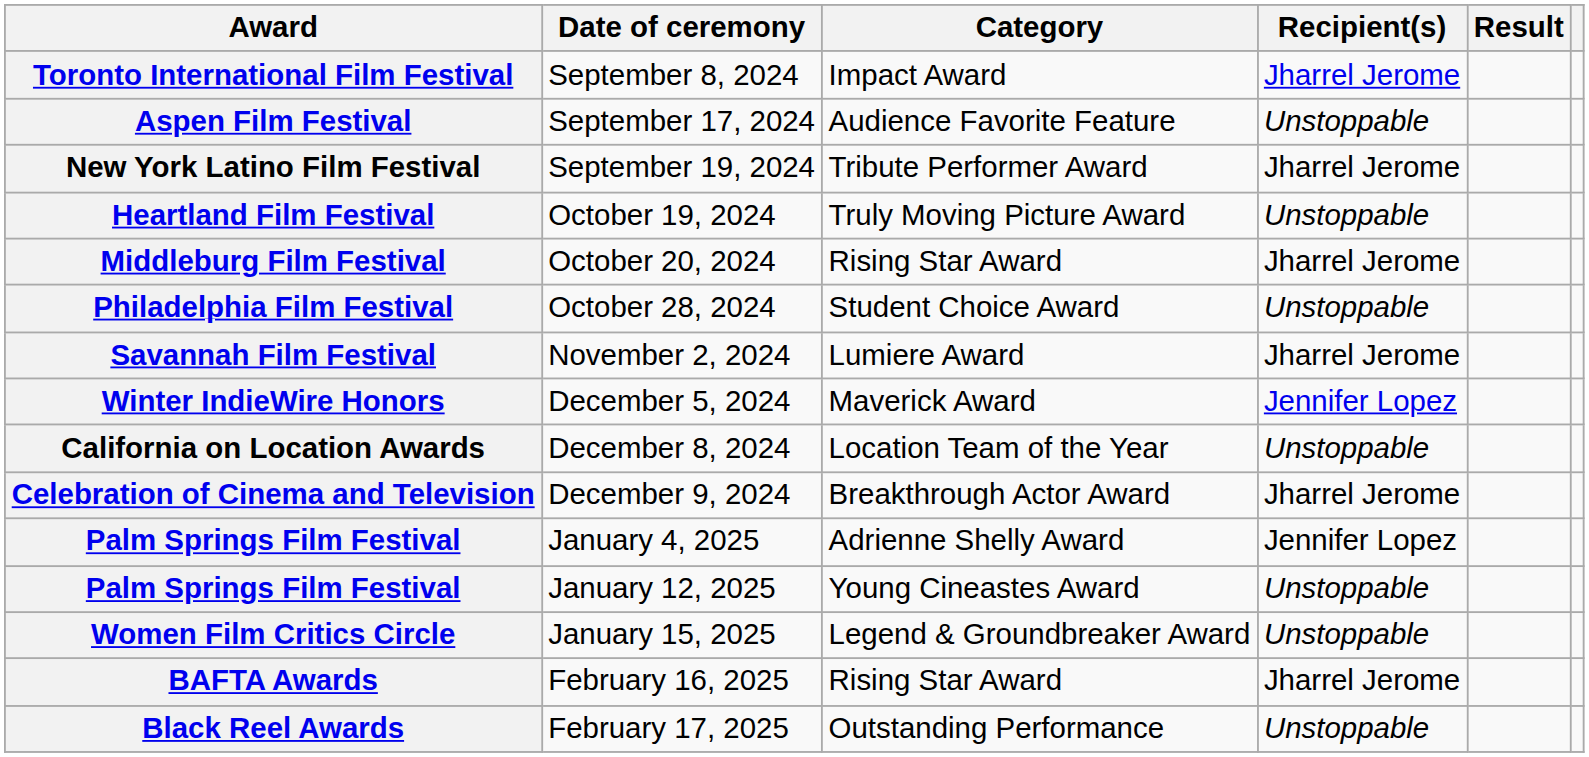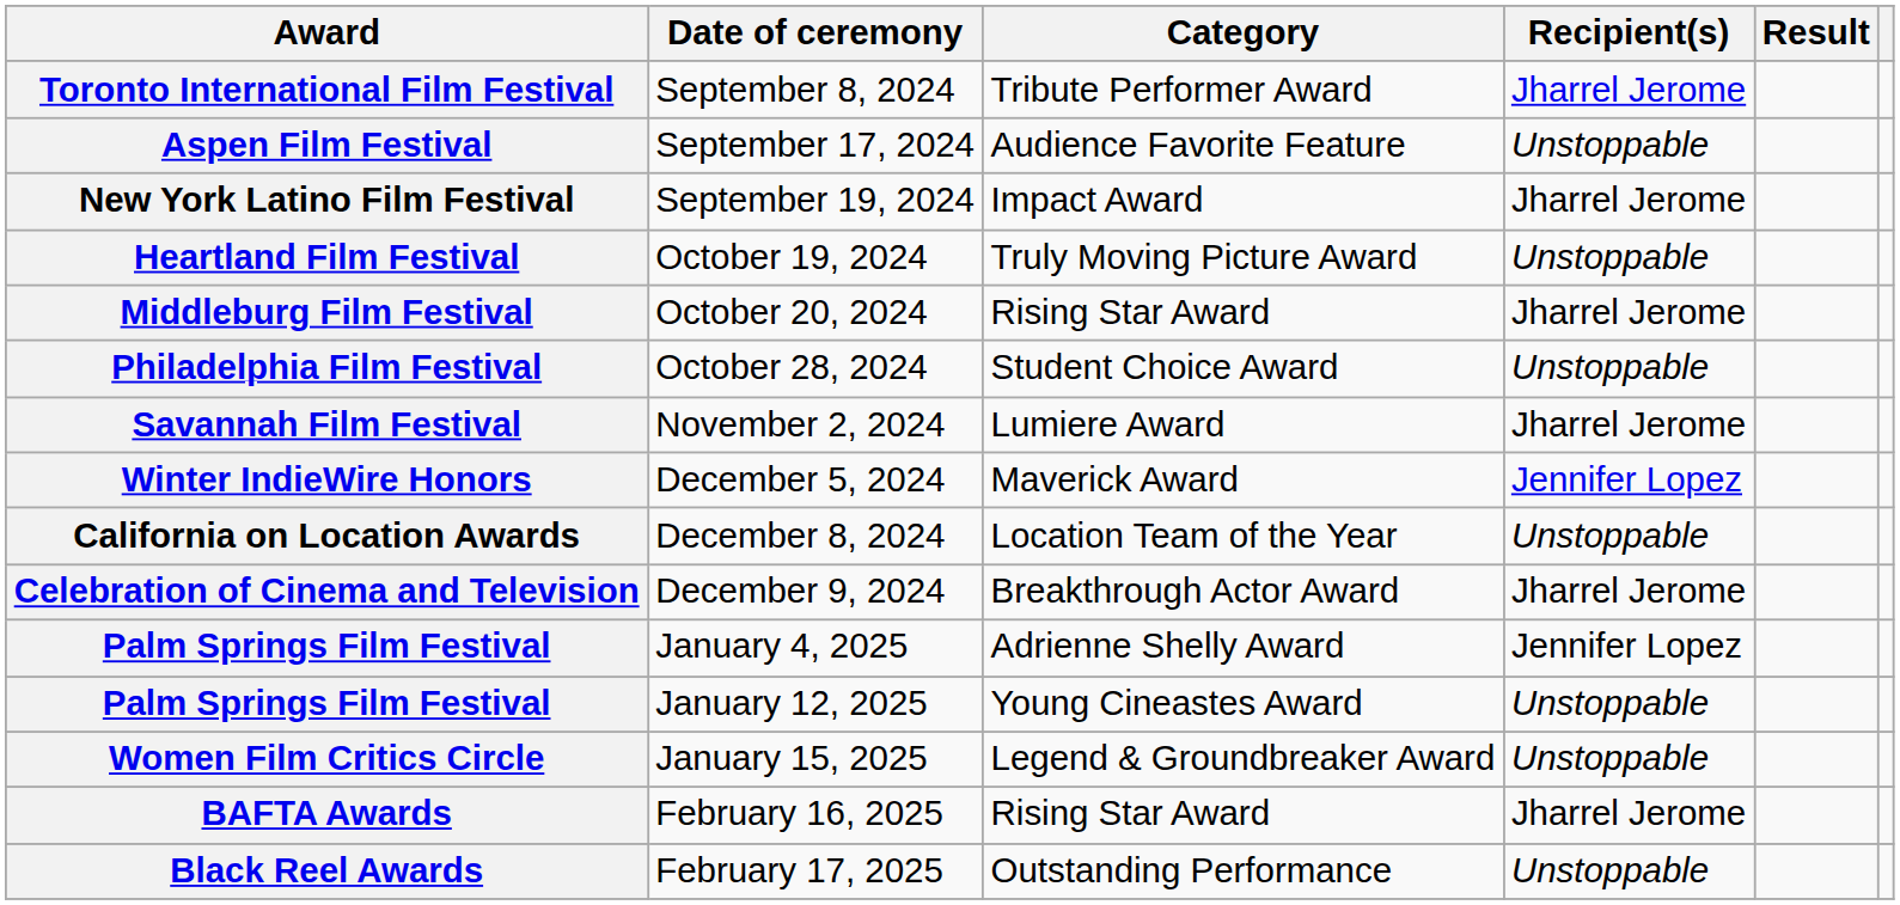 <table class="wikitable sortable plainrowheaders">
 <tr>
 <th scope="col">Award</th>
 <th scope="col">Date of ceremony</th>
 <th scope="col">Category</th>
 <th scope="col">Recipient(s)</th>
 <th>Result</th>
 <th class="unsortable" scope="col"></th>
 </tr>
 <tr>
 <th scope="row"><a href='#'>Toronto International Film Festival</a></th>
 <td>September 8, 2024</td>
-<td>Impact Award</td>
+<td>Tribute Performer Award</td>
 <td><a href='#'>Jharrel Jerome</a></td>
 <td></td>
 <td align="center"></td>
 </tr>
 <tr>
 <th scope="row"><a href='#'>Aspen Film Festival</a></th>
 <td>September 17, 2024</td>
 <td>Audience Favorite Feature</td>
 <td><em>Unstoppable</em></td>
 <td></td>
 <td align="center"></td>
 </tr>
 <tr>
 <th scope="row">New York Latino Film Festival</th>
 <td>September 19, 2024</td>
-<td>Tribute Performer Award</td>
+<td>Impact Award</td>
 <td>Jharrel Jerome</td>
 <td></td>
 <td align="center"></td>
 </tr>
 <tr>
 <th scope="row"><a href='#'>Heartland Film Festival</a></th>
 <td>October 19, 2024</td>
 <td>Truly Moving Picture Award</td>
 <td><em>Unstoppable</em></td>
 <td></td>
 <td align="center"></td>
 </tr>
 <tr>
 <th scope="row"><a href='#'>Middleburg Film Festival</a></th>
 <td>October 20, 2024</td>
 <td>Rising Star Award</td>
 <td>Jharrel Jerome</td>
 <td></td>
 <td align="center"></td>
 </tr>
 <tr>
 <th scope="row"><a href='#'>Philadelphia Film Festival</a></th>
 <td>October 28, 2024</td>
 <td>Student Choice Award</td>
 <td><em>Unstoppable</em></td>
 <td></td>
 <td align="center"></td>
 </tr>
 <tr>
 <th scope="row"><a href='#'>Savannah Film Festival</a></th>
 <td>November 2, 2024</td>
 <td>Lumiere Award</td>
 <td>Jharrel Jerome</td>
 <td></td>
 <td align="center"></td>
 </tr>
 <tr>
 <th scope="row"><a href='#'>Winter IndieWire Honors</a></th>
 <td>December 5, 2024</td>
 <td>Maverick Award</td>
 <td><a href='#'>Jennifer Lopez</a></td>
 <td></td>
 <td align="center"></td>
 </tr>
 <tr>
 <th scope="row">California on Location Awards</th>
 <td>December 8, 2024</td>
 <td>Location Team of the Year</td>
 <td><em>Unstoppable</em></td>
 <td></td>
 <td align="center"></td>
 </tr>
 <tr>
 <th scope="row"><a href='#'>Celebration of Cinema and Television</a></th>
 <td>December 9, 2024</td>
 <td>Breakthrough Actor Award</td>
 <td>Jharrel Jerome</td>
 <td></td>
 <td align="center"></td>
 </tr>
 <tr>
 <th scope="row"><a href='#'>Palm Springs Film Festival</a></th>
 <td>January 4, 2025</td>
 <td>Adrienne Shelly Award</td>
 <td>Jennifer Lopez</td>
 <td></td>
 <td align="center"></td>
 </tr>
 <tr>
 <th scope="row"><a href='#'>Palm Springs Film Festival</a></th>
 <td>January 12, 2025</td>
 <td>Young Cineastes Award</td>
 <td><em>Unstoppable</em></td>
 <td></td>
 <td align="center"></td>
 </tr>
 <tr>
 <th scope="row"><a href='#'>Women Film Critics Circle</a></th>
 <td>January 15, 2025</td>
 <td>Legend & Groundbreaker Award</td>
 <td><em>Unstoppable</em></td>
 <td></td>
 <td align="center"></td>
 </tr>
 <tr>
 <th scope="row"><a href='#'>BAFTA Awards</a></th>
 <td>February 16, 2025</td>
 <td>Rising Star Award</td>
 <td>Jharrel Jerome</td>
 <td></td>
 <td align="center"></td>
 </tr>
 <tr>
 <th scope="row"><a href='#'>Black Reel Awards</a></th>
 <td>February 17, 2025</td>
 <td>Outstanding Performance</td>
 <td><em>Unstoppable</em></td>
 <td></td>
 <td align="center"></td>
 </tr>
 </table>
